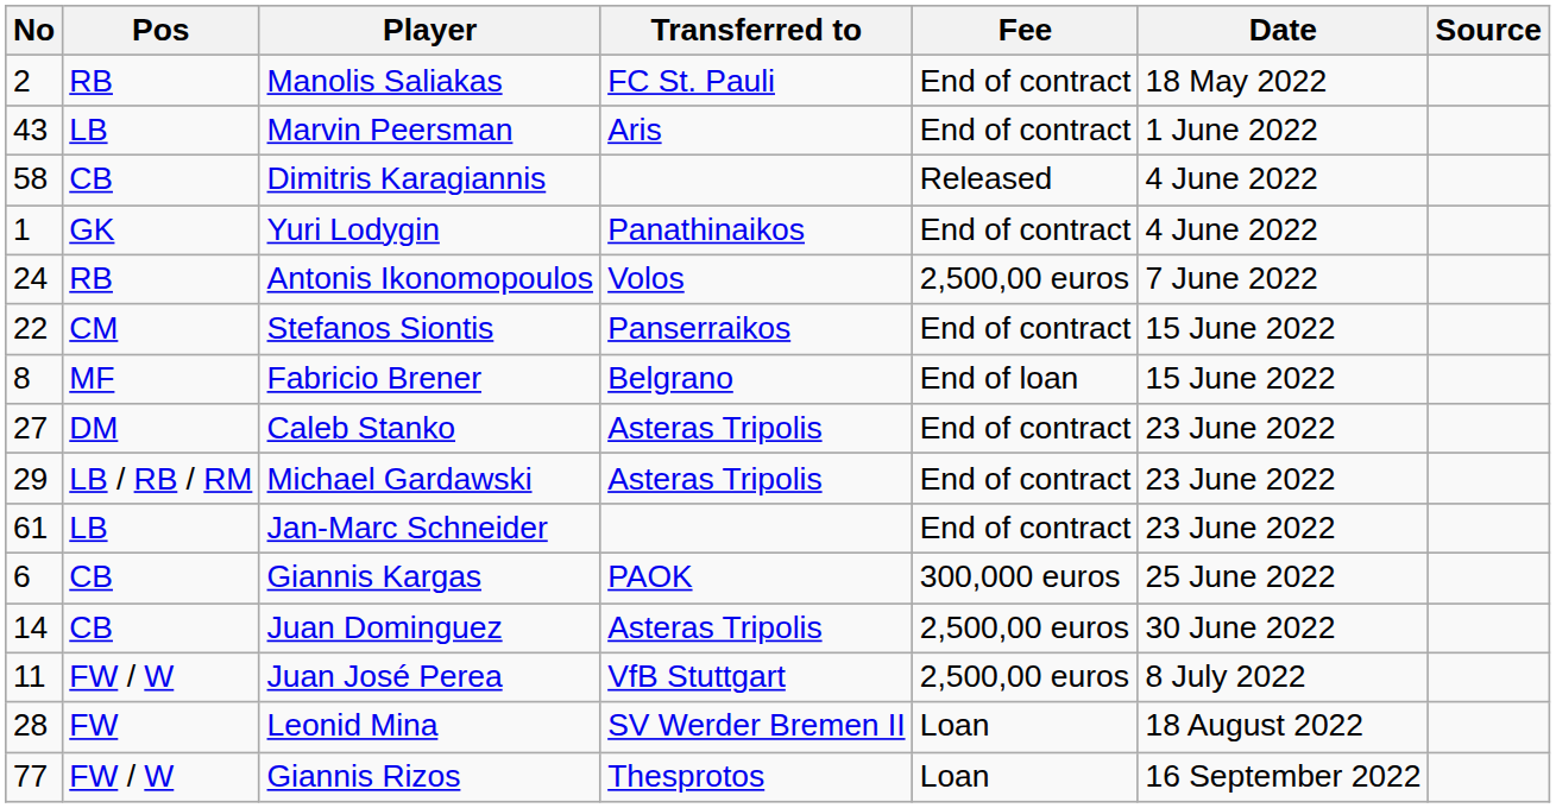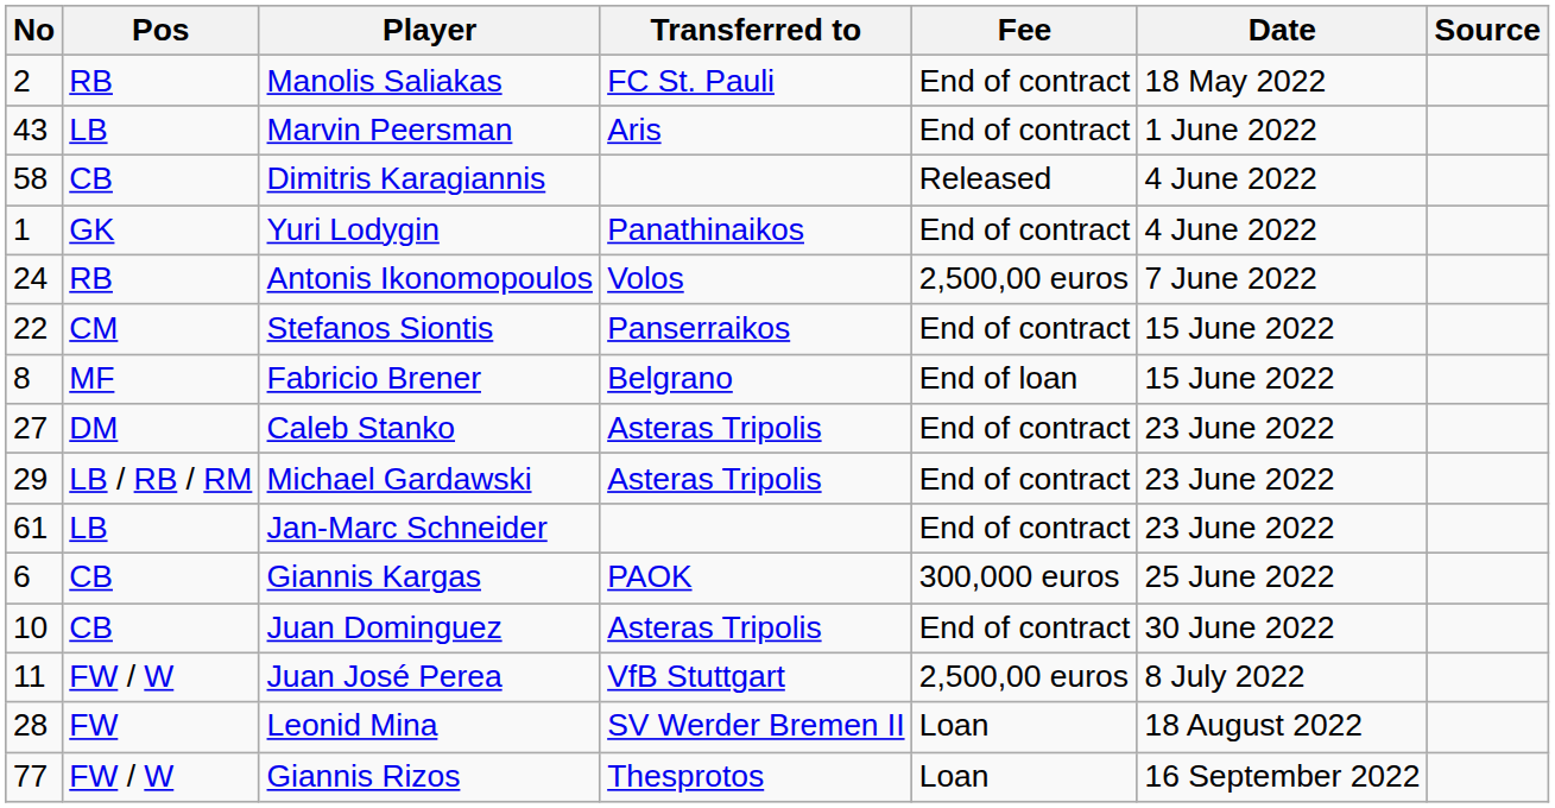 <table class="wikitable">
 <tr>
 <th>No</th>
 <th>Pos</th>
 <th>Player</th>
 <th>Transferred to</th>
 <th>Fee</th>
 <th>Date</th>
 <th>Source</th>
 </tr>
 <tr>
 <td>2</td>
 <td><a href='#'>RB</a></td>
 <td><a href='#'>Manolis Saliakas</a></td>
 <td><a href='#'>FC St. Pauli</a></td>
 <td>End of contract</td>
 <td>18 May 2022</td>
 <td></td>
 </tr>
 <tr>
 <td>43</td>
 <td><a href='#'>LB</a></td>
 <td><a href='#'>Marvin Peersman</a></td>
 <td><a href='#'>Aris</a></td>
 <td>End of contract</td>
 <td>1 June 2022</td>
 <td></td>
 </tr>
 <tr>
 <td>58</td>
 <td><a href='#'>CB</a></td>
 <td><a href='#'>Dimitris Karagiannis</a></td>
 <td></td>
 <td>Released</td>
 <td>4 June 2022</td>
 <td></td>
 </tr>
 <tr>
 <td>1</td>
 <td><a href='#'>GK</a></td>
 <td><a href='#'>Yuri Lodygin</a></td>
 <td><a href='#'>Panathinaikos</a></td>
 <td>End of contract</td>
 <td>4 June 2022</td>
 <td></td>
 </tr>
 <tr>
 <td>24</td>
 <td><a href='#'>RB</a></td>
 <td><a href='#'>Antonis Ikonomopoulos</a></td>
 <td><a href='#'>Volos</a></td>
 <td>2,500,00 euros</td>
 <td>7 June 2022</td>
 <td></td>
 </tr>
 <tr>
 <td>22</td>
 <td><a href='#'>CM</a></td>
 <td><a href='#'>Stefanos Siontis</a></td>
 <td><a href='#'>Panserraikos</a></td>
 <td>End of contract</td>
 <td>15 June 2022</td>
 <td></td>
 </tr>
 <tr>
 <td>8</td>
 <td><a href='#'>MF</a></td>
 <td><a href='#'>Fabricio Brener</a></td>
 <td><a href='#'>Belgrano</a></td>
 <td>End of loan</td>
 <td>15 June 2022</td>
 <td></td>
 </tr>
 <tr>
 <td>27</td>
 <td><a href='#'>DM</a></td>
 <td><a href='#'>Caleb Stanko</a></td>
 <td><a href='#'>Asteras Tripolis</a></td>
 <td>End of contract</td>
 <td>23 June 2022</td>
 <td></td>
 </tr>
 <tr>
 <td>29</td>
 <td><a href='#'>LB</a> / <a href='#'>RB</a> / <a href='#'>RM</a></td>
 <td><a href='#'>Michael Gardawski</a></td>
 <td><a href='#'>Asteras Tripolis</a></td>
 <td>End of contract</td>
 <td>23 June 2022</td>
 <td></td>
 </tr>
 <tr>
 <td>61</td>
 <td><a href='#'>LB</a></td>
 <td><a href='#'>Jan-Marc Schneider</a></td>
 <td></td>
 <td>End of contract</td>
 <td>23 June 2022</td>
 <td></td>
 </tr>
 <tr>
 <td>6</td>
 <td><a href='#'>CB</a></td>
 <td><a href='#'>Giannis Kargas</a></td>
 <td><a href='#'>PAOK</a></td>
 <td>300,000 euros</td>
 <td>25 June 2022</td>
 <td></td>
 </tr>
 <tr>
-<td>14</td>
+<td>10</td>
 <td><a href='#'>CB</a></td>
 <td><a href='#'>Juan Dominguez</a></td>
 <td><a href='#'>Asteras Tripolis</a></td>
-<td>2,500,00 euros</td>
+<td>End of contract</td>
 <td>30 June 2022</td>
 <td></td>
 </tr>
 <tr>
 <td>11</td>
 <td><a href='#'>FW</a> / <a href='#'>W</a></td>
 <td><a href='#'>Juan José Perea</a></td>
 <td><a href='#'>VfB Stuttgart</a></td>
 <td>2,500,00 euros</td>
 <td>8 July 2022</td>
 <td></td>
 </tr>
 <tr>
 <td>28</td>
 <td><a href='#'>FW</a></td>
 <td><a href='#'>Leonid Mina</a></td>
 <td><a href='#'>SV Werder Bremen II</a></td>
 <td>Loan</td>
 <td>18 August 2022</td>
 <td></td>
 </tr>
 <tr>
 <td>77</td>
 <td><a href='#'>FW</a> / <a href='#'>W</a></td>
 <td><a href='#'>Giannis Rizos</a></td>
 <td><a href='#'>Thesprotos</a></td>
 <td>Loan</td>
 <td>16 September 2022</td>
 <td></td>
 </tr>
 </table>
